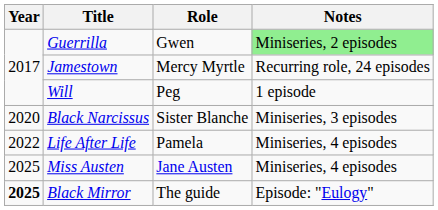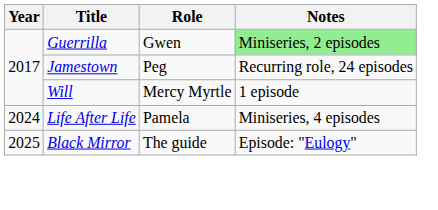 <table class="wikitable sortable">
 <tr>
 <th>Year</th>
 <th>Title</th>
 <th>Role</th>
 <th>Notes</th>
 </tr>
 <tr>
 <td rowspan="3">2017</td>
 <td><em><a href='#'>Guerrilla</a></em></td>
 <td>Gwen</td>
 <td style="background: lightgreen;">Miniseries, 2 episodes</td>
 </tr>
 <tr>
 <td><em><a href='#'>Jamestown</a></em></td>
-<td>Mercy Myrtle</td>
+<td>Peg</td>
 <td>Recurring role, 24 episodes</td>
 </tr>
 <tr>
 <td><em><a href='#'>Will</a></em></td>
-<td>Peg</td>
+<td>Mercy Myrtle</td>
 <td>1 episode</td>
 </tr>
 <tr>
-<td>2020</td>
-<td><em><a href='#'>Black Narcissus</a></em></td>
-<td>Sister Blanche</td>
-<td>Miniseries, 3 episodes</td>
-</tr>
-<tr>
-<td>2022</td>
+<td>2024</td>
 <td><em><a href='#'>Life After Life</a></em></td>
 <td>Pamela</td>
 <td>Miniseries, 4 episodes</td>
 </tr>
 <tr>
 <td>2025</td>
-<td><em><a href='#'>Miss Austen</a></em></td>
-<td><a href='#'>Jane Austen</a></td>
-<td>Miniseries, 4 episodes</td>
-</tr>
-<tr>
-<td><strong>2025</strong></td>
 <td><em><a href='#'>Black Mirror</a></em></td>
 <td>The guide</td>
 <td>Episode: "<a href='#'>Eulogy</a>"</td>
 </tr>
 </table>
